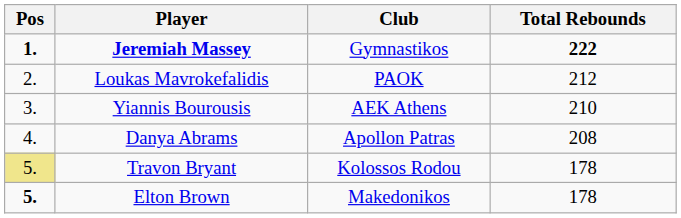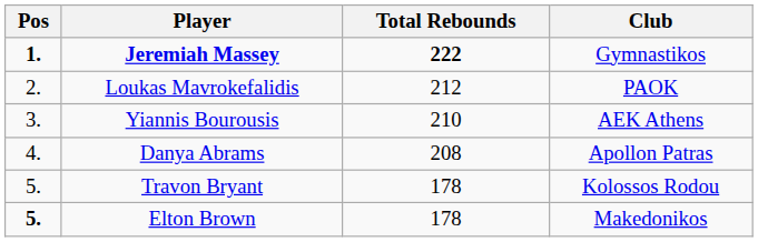 <table class="wikitable" style="text-align: center;" width="65%">
 <tr>
 <th>Pos</th>
 <th>Player</th>
+<th>Total Rebounds</th>
 <th>Club</th>
-<th>Total Rebounds</th>
 </tr>
 <tr>
 <td align="center"><strong>1.</strong></td>
 <td> <strong><a href='#'>Jeremiah Massey</a></strong></td>
+<td align="center"><strong>222</strong></td>
 <td><a href='#'>Gymnastikos</a></td>
-<td align="center"><strong>222</strong></td>
 </tr>
 <tr>
 <td align="center">2.</td>
 <td> <a href='#'>Loukas Mavrokefalidis</a></td>
+<td align="center">212</td>
 <td><a href='#'>PAOK</a></td>
-<td align="center">212</td>
 </tr>
 <tr>
 <td align="center">3.</td>
 <td> <a href='#'>Yiannis Bourousis</a></td>
+<td align="center">210</td>
 <td><a href='#'>AEK Athens</a></td>
-<td align="center">210</td>
 </tr>
 <tr>
 <td align="center">4.</td>
 <td> <a href='#'>Danya Abrams</a></td>
+<td align="center">208</td>
 <td><a href='#'>Apollon Patras</a></td>
-<td align="center">208</td>
 </tr>
 <tr>
-<td align="center" style="background: khaki;">5.</td>
+<td align="center">5.</td>
 <td> <a href='#'>Travon Bryant</a></td>
+<td align="center">178</td>
 <td><a href='#'>Kolossos Rodou</a></td>
-<td align="center">178</td>
 </tr>
 <tr>
 <td align="center"><strong>5.</strong></td>
 <td> <a href='#'>Elton Brown</a></td>
+<td align="center">178</td>
 <td><a href='#'>Makedonikos</a></td>
-<td align="center">178</td>
 </tr>
 </table>
